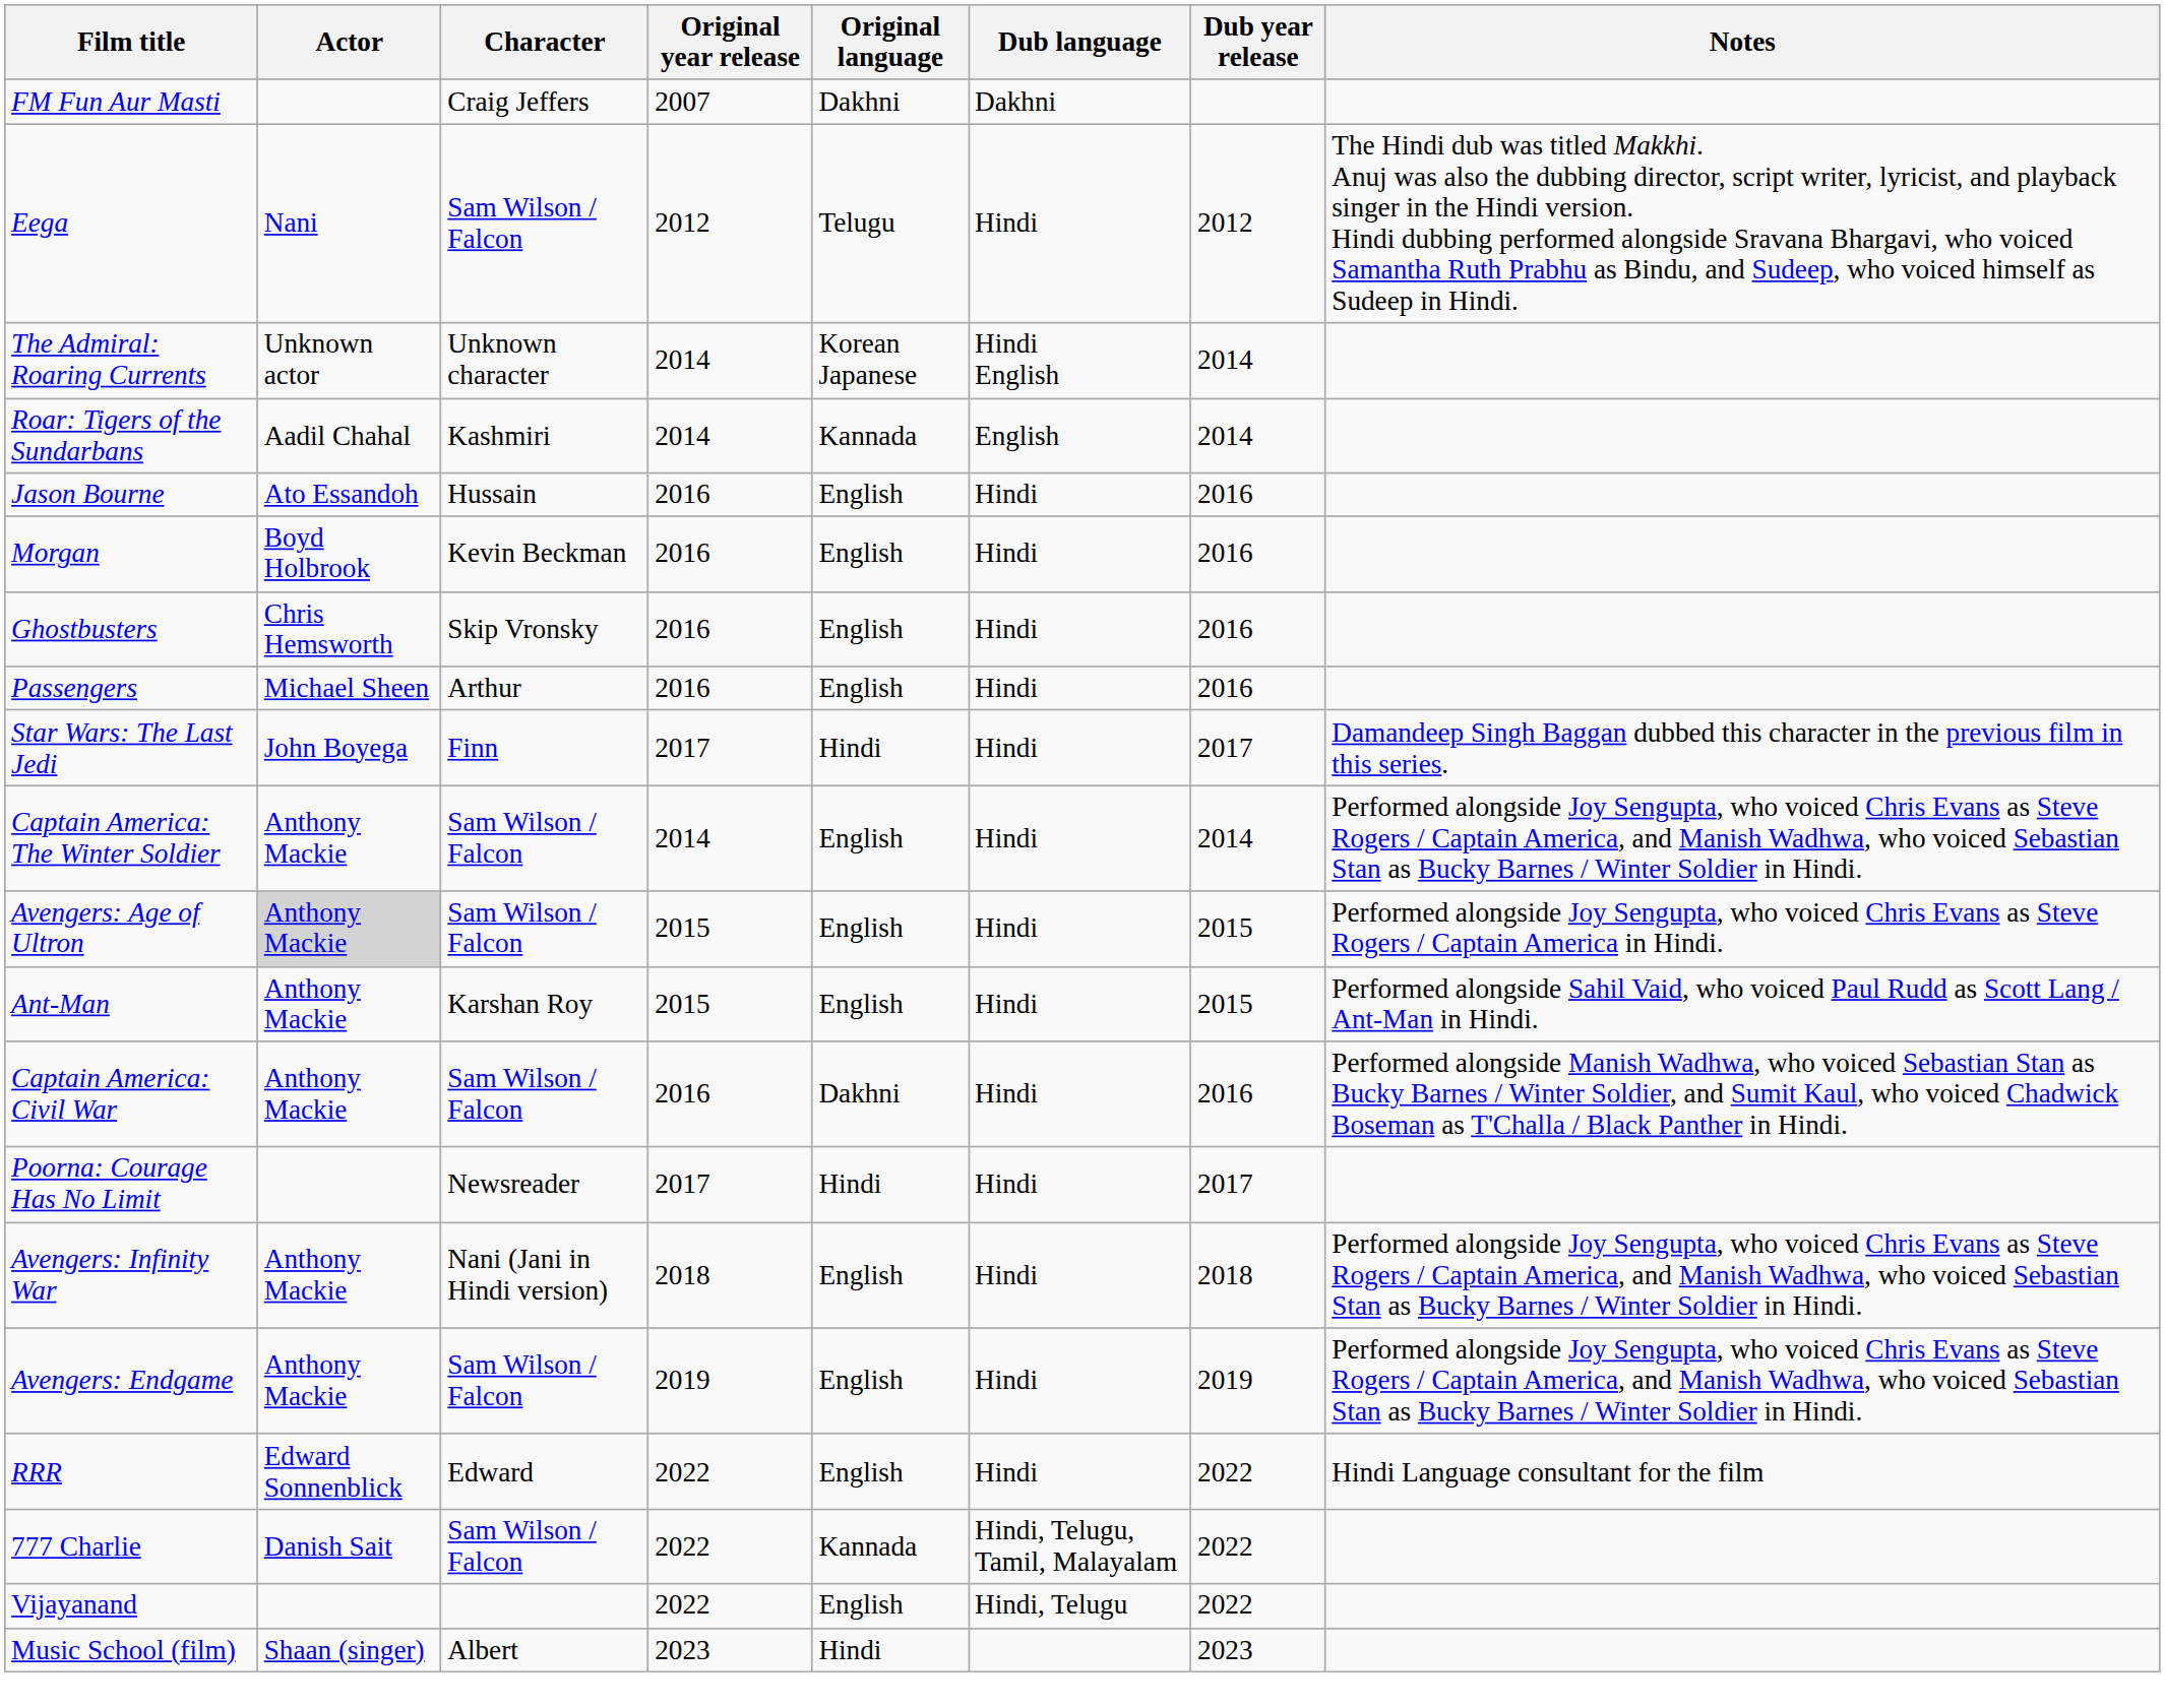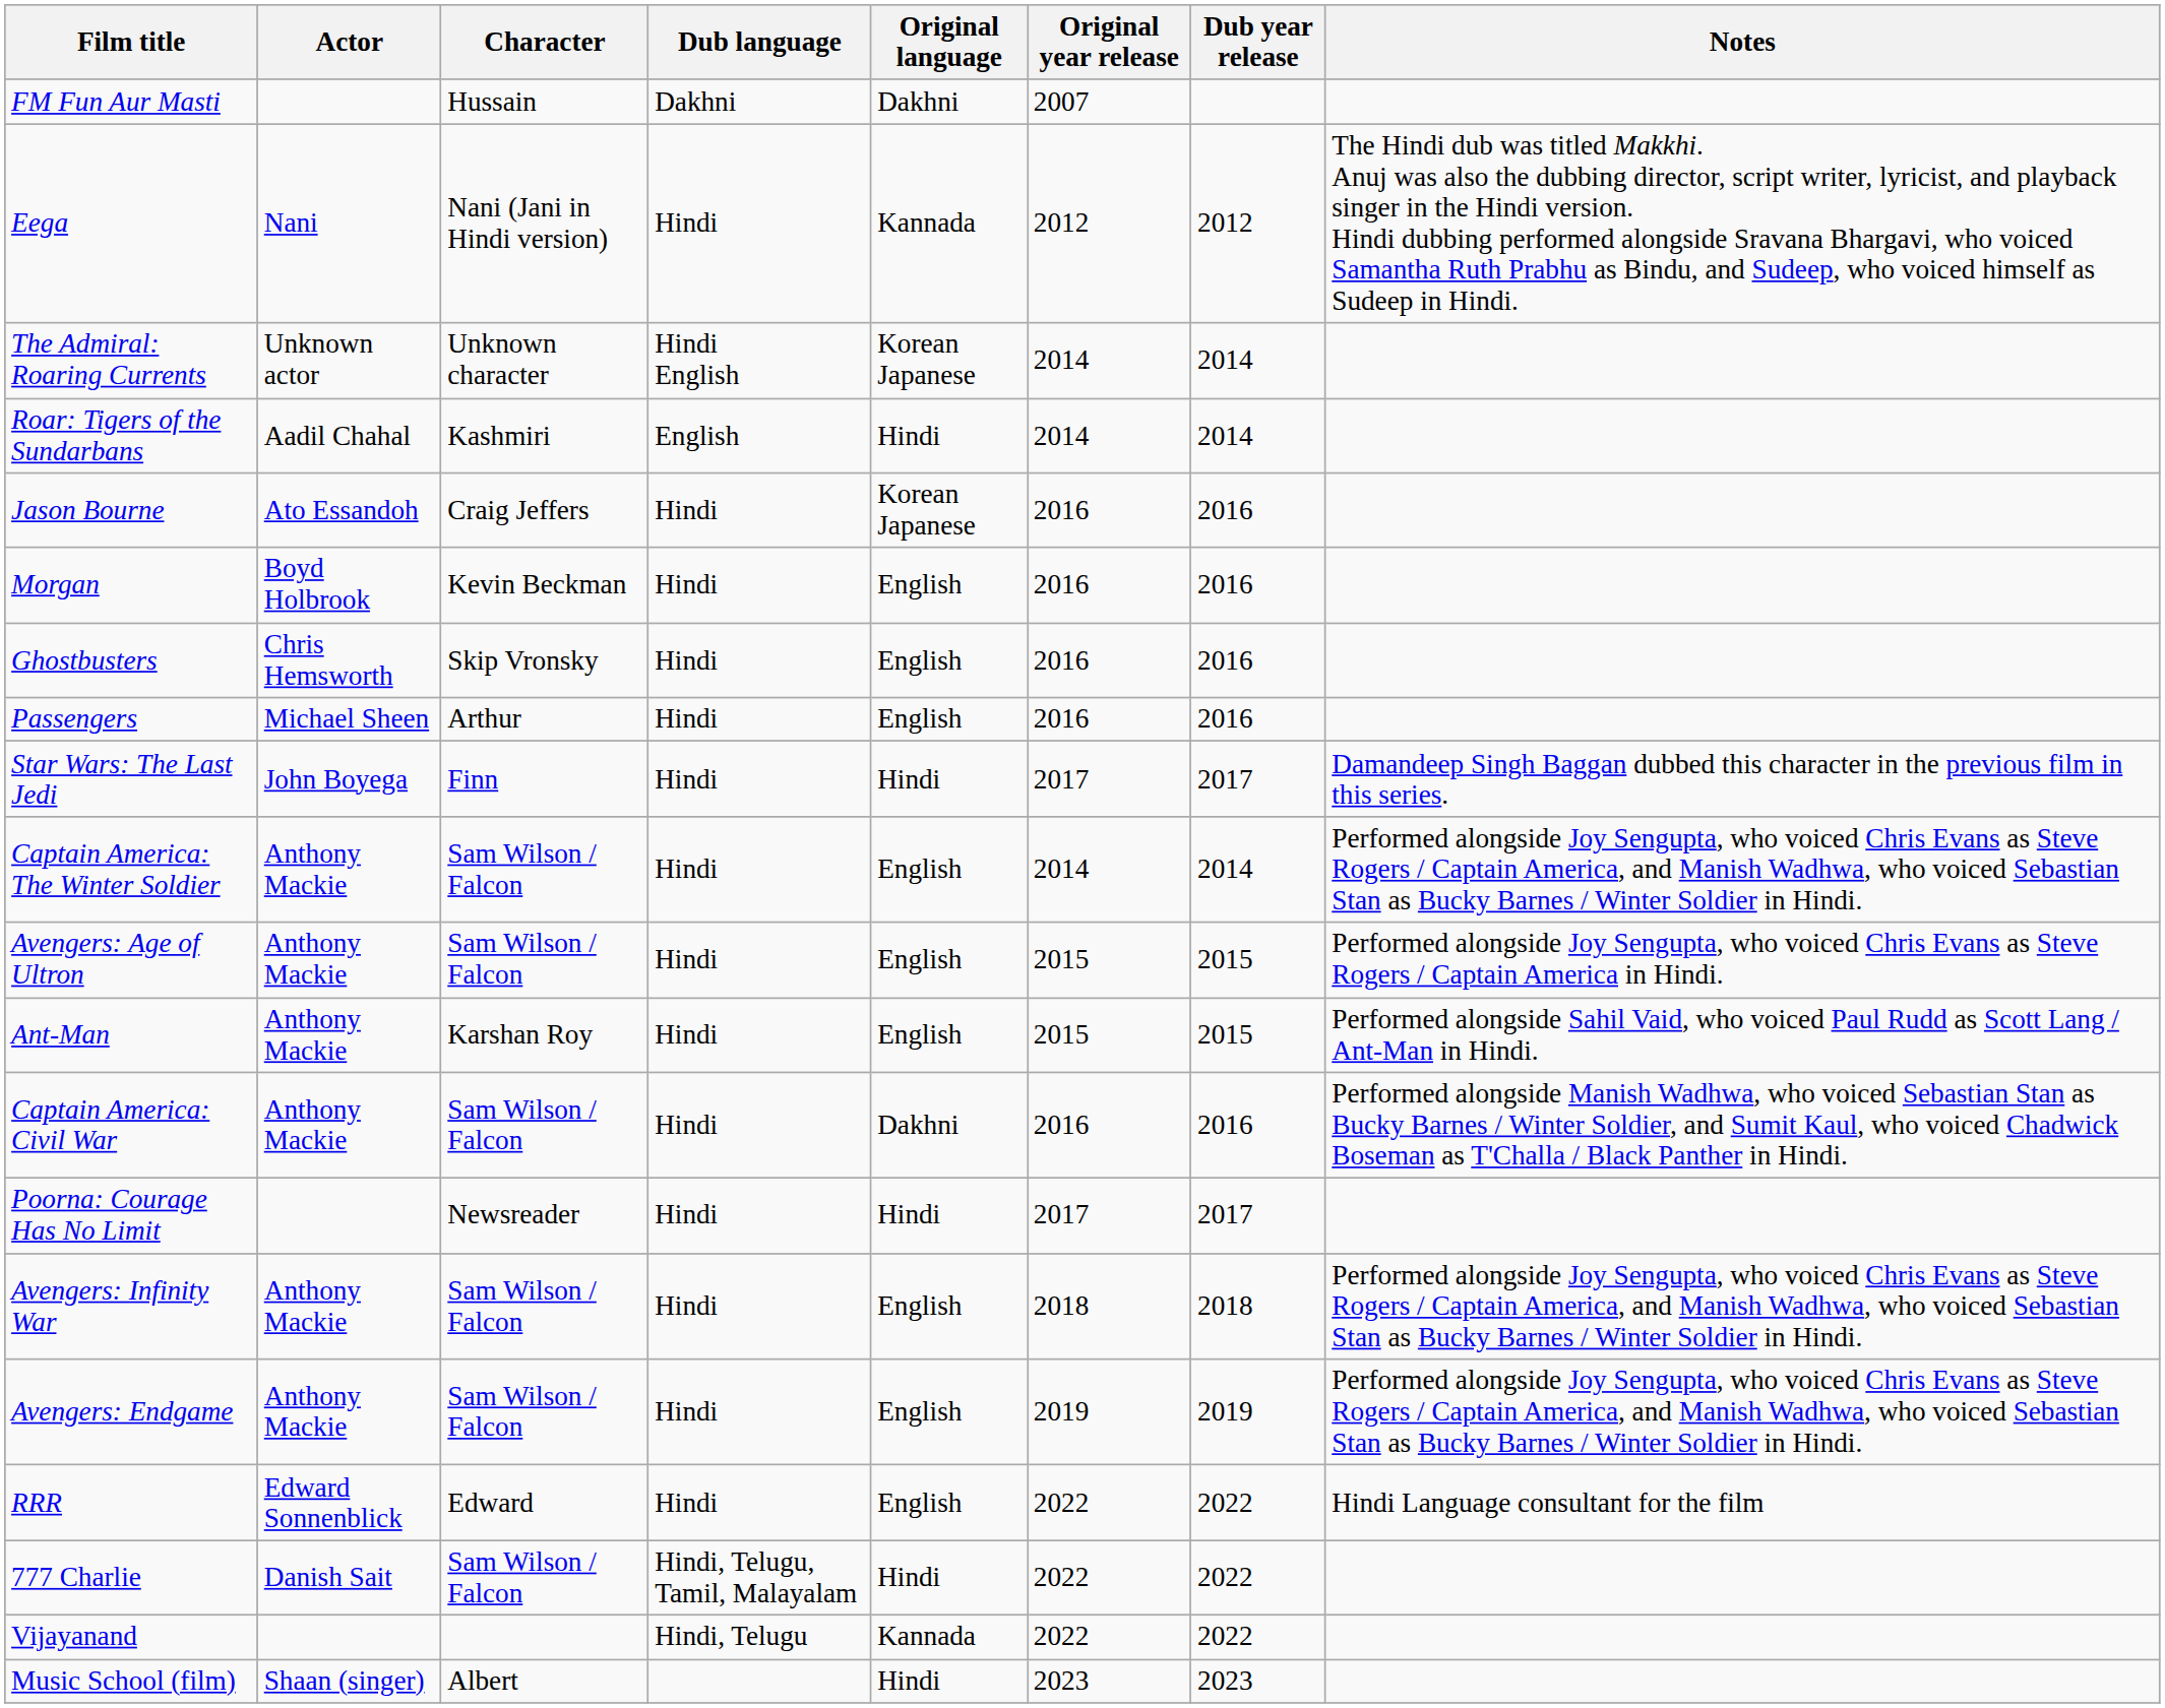 <table class="wikitable">
 <tr>
 <th>Film title</th>
 <th>Actor</th>
 <th>Character</th>
+<th>Dub language</th>
+<th>Original language</th>
 <th>Original year release</th>
-<th>Original language</th>
-<th>Dub language</th>
 <th>Dub year release</th>
 <th>Notes</th>
 </tr>
 <tr>
 <td><em><a href='#'>FM Fun Aur Masti</a></em></td>
 <td></td>
-<td>Craig Jeffers</td>
-<td>2007</td>
+<td>Hussain</td>
 <td>Dakhni</td>
 <td>Dakhni</td>
+<td>2007</td>
 <td></td>
 <td></td>
 </tr>
 <tr>
 <td><em><a href='#'>Eega</a></em></td>
 <td><a href='#'>Nani</a></td>
-<td><a href='#'>Sam Wilson / Falcon</a></td>
+<td>Nani (Jani in Hindi version)</td>
+<td>Hindi</td>
+<td>Kannada</td>
 <td>2012</td>
-<td>Telugu</td>
-<td>Hindi</td>
 <td>2012</td>
 <td>The Hindi dub was titled <em>Makkhi</em>.<br>Anuj was also the dubbing director, script writer, lyricist, and playback singer in the Hindi version.<br>Hindi dubbing performed alongside Sravana Bhargavi, who voiced <a href='#'>Samantha Ruth Prabhu</a> as Bindu, and <a href='#'>Sudeep</a>, who voiced himself as Sudeep in Hindi.</td>
 </tr>
 <tr>
 <td><em><a href='#'>The Admiral: Roaring Currents</a></em></td>
 <td>Unknown actor</td>
 <td>Unknown character</td>
+<td>Hindi<br>English</td>
+<td>Korean<br>Japanese</td>
 <td>2014</td>
-<td>Korean<br>Japanese</td>
-<td>Hindi<br>English</td>
 <td>2014</td>
 <td></td>
 </tr>
 <tr>
 <td><em><a href='#'>Roar: Tigers of the Sundarbans</a></em></td>
 <td>Aadil Chahal</td>
 <td>Kashmiri</td>
+<td>English</td>
+<td>Hindi</td>
 <td>2014</td>
-<td>Kannada</td>
-<td>English</td>
 <td>2014</td>
 <td></td>
 </tr>
 <tr>
 <td><em><a href='#'>Jason Bourne</a></em></td>
 <td><a href='#'>Ato Essandoh</a></td>
-<td>Hussain</td>
+<td>Craig Jeffers</td>
+<td>Hindi</td>
+<td>Korean<br>Japanese</td>
 <td>2016</td>
-<td>English</td>
-<td>Hindi</td>
 <td>2016</td>
 <td></td>
 </tr>
 <tr>
 <td><em><a href='#'>Morgan</a></em></td>
 <td><a href='#'>Boyd Holbrook</a></td>
 <td>Kevin Beckman</td>
+<td>Hindi</td>
+<td>English</td>
 <td>2016</td>
-<td>English</td>
-<td>Hindi</td>
 <td>2016</td>
 <td></td>
 </tr>
 <tr>
 <td><em><a href='#'>Ghostbusters</a></em></td>
 <td><a href='#'>Chris Hemsworth</a></td>
 <td>Skip Vronsky</td>
+<td>Hindi</td>
+<td>English</td>
 <td>2016</td>
-<td>English</td>
-<td>Hindi</td>
 <td>2016</td>
 <td></td>
 </tr>
 <tr>
 <td><em><a href='#'>Passengers</a></em></td>
 <td><a href='#'>Michael Sheen</a></td>
 <td>Arthur</td>
+<td>Hindi</td>
+<td>English</td>
 <td>2016</td>
-<td>English</td>
-<td>Hindi</td>
 <td>2016</td>
 <td></td>
 </tr>
 <tr>
 <td><em><a href='#'>Star Wars: The Last Jedi</a></em></td>
 <td><a href='#'>John Boyega</a></td>
 <td><a href='#'>Finn</a></td>
-<td>2017</td>
 <td>Hindi</td>
 <td>Hindi</td>
+<td>2017</td>
 <td>2017</td>
 <td><a href='#'>Damandeep Singh Baggan</a> dubbed this character in the <a href='#'>previous film in this series</a>.</td>
 </tr>
 <tr>
 <td><em><a href='#'>Captain America: The Winter Soldier</a></em></td>
 <td><a href='#'>Anthony Mackie</a></td>
 <td><a href='#'>Sam Wilson / Falcon</a></td>
+<td>Hindi</td>
+<td>English</td>
 <td>2014</td>
-<td>English</td>
-<td>Hindi</td>
 <td>2014</td>
 <td>Performed alongside <a href='#'>Joy Sengupta</a>, who voiced <a href='#'>Chris Evans</a> as <a href='#'>Steve Rogers / Captain America</a>, and <a href='#'>Manish Wadhwa</a>, who voiced <a href='#'>Sebastian Stan</a> as <a href='#'>Bucky Barnes / Winter Soldier</a> in Hindi.</td>
 </tr>
 <tr>
 <td><em><a href='#'>Avengers: Age of Ultron</a></em></td>
-<td style="background: lightgrey;"><a href='#'>Anthony Mackie</a></td>
+<td><a href='#'>Anthony Mackie</a></td>
 <td><a href='#'>Sam Wilson / Falcon</a></td>
+<td>Hindi</td>
+<td>English</td>
 <td>2015</td>
-<td>English</td>
-<td>Hindi</td>
 <td>2015</td>
 <td>Performed alongside <a href='#'>Joy Sengupta</a>, who voiced <a href='#'>Chris Evans</a> as <a href='#'>Steve Rogers / Captain America</a> in Hindi.</td>
 </tr>
 <tr>
 <td><em><a href='#'>Ant-Man</a></em></td>
 <td><a href='#'>Anthony Mackie</a></td>
 <td>Karshan Roy</td>
+<td>Hindi</td>
+<td>English</td>
 <td>2015</td>
-<td>English</td>
-<td>Hindi</td>
 <td>2015</td>
 <td>Performed alongside <a href='#'>Sahil Vaid</a>, who voiced <a href='#'>Paul Rudd</a> as <a href='#'>Scott Lang / Ant-Man</a> in Hindi.</td>
 </tr>
 <tr>
 <td><em><a href='#'>Captain America: Civil War</a></em></td>
 <td><a href='#'>Anthony Mackie</a></td>
 <td><a href='#'>Sam Wilson / Falcon</a></td>
+<td>Hindi</td>
+<td>Dakhni</td>
 <td>2016</td>
-<td>Dakhni</td>
-<td>Hindi</td>
 <td>2016</td>
 <td>Performed alongside <a href='#'>Manish Wadhwa</a>, who voiced <a href='#'>Sebastian Stan</a> as <a href='#'>Bucky Barnes / Winter Soldier</a>, and <a href='#'>Sumit Kaul</a>, who voiced <a href='#'>Chadwick Boseman</a> as <a href='#'>T'Challa / Black Panther</a> in Hindi.</td>
 </tr>
 <tr>
 <td><em><a href='#'>Poorna: Courage Has No Limit</a></em></td>
 <td></td>
 <td>Newsreader</td>
-<td>2017</td>
 <td>Hindi</td>
 <td>Hindi</td>
+<td>2017</td>
 <td>2017</td>
 <td></td>
 </tr>
 <tr>
 <td><em><a href='#'>Avengers: Infinity War</a></em></td>
 <td><a href='#'>Anthony Mackie</a></td>
-<td>Nani (Jani in Hindi version)</td>
+<td><a href='#'>Sam Wilson / Falcon</a></td>
+<td>Hindi</td>
+<td>English</td>
 <td>2018</td>
-<td>English</td>
-<td>Hindi</td>
 <td>2018</td>
 <td>Performed alongside <a href='#'>Joy Sengupta</a>, who voiced <a href='#'>Chris Evans</a> as <a href='#'>Steve Rogers / Captain America</a>, and <a href='#'>Manish Wadhwa</a>, who voiced <a href='#'>Sebastian Stan</a> as <a href='#'>Bucky Barnes / Winter Soldier</a> in Hindi.</td>
 </tr>
 <tr>
 <td><em><a href='#'>Avengers: Endgame</a></em></td>
 <td><a href='#'>Anthony Mackie</a></td>
 <td><a href='#'>Sam Wilson / Falcon</a></td>
+<td>Hindi</td>
+<td>English</td>
 <td>2019</td>
-<td>English</td>
-<td>Hindi</td>
 <td>2019</td>
 <td>Performed alongside <a href='#'>Joy Sengupta</a>, who voiced <a href='#'>Chris Evans</a> as <a href='#'>Steve Rogers / Captain America</a>, and <a href='#'>Manish Wadhwa</a>, who voiced <a href='#'>Sebastian Stan</a> as <a href='#'>Bucky Barnes / Winter Soldier</a> in Hindi.</td>
 </tr>
 <tr>
 <td><a href='#'><em>RRR</em></a></td>
 <td><a href='#'>Edward Sonnenblick</a></td>
 <td>Edward</td>
+<td>Hindi</td>
+<td>English</td>
 <td>2022</td>
-<td>English</td>
-<td>Hindi</td>
 <td>2022</td>
 <td>Hindi Language consultant for the film</td>
 </tr>
 <tr>
 <td><a href='#'>777 Charlie</a></td>
 <td><a href='#'>Danish Sait</a></td>
 <td><a href='#'>Sam Wilson / Falcon</a></td>
+<td>Hindi, Telugu, Tamil, Malayalam</td>
+<td>Hindi</td>
 <td>2022</td>
-<td>Kannada</td>
-<td>Hindi, Telugu, Tamil, Malayalam</td>
 <td>2022</td>
 <td></td>
 </tr>
 <tr>
 <td><a href='#'>Vijayanand</a></td>
 <td></td>
 <td></td>
+<td>Hindi, Telugu</td>
+<td>Kannada</td>
 <td>2022</td>
-<td>English</td>
-<td>Hindi, Telugu</td>
 <td>2022</td>
 <td></td>
 </tr>
 <tr>
 <td><a href='#'>Music School (film)</a></td>
 <td><a href='#'>Shaan (singer)</a></td>
 <td>Albert</td>
+<td></td>
+<td>Hindi</td>
 <td>2023</td>
-<td>Hindi</td>
-<td></td>
 <td>2023</td>
 <td></td>
 </tr>
 </table>
